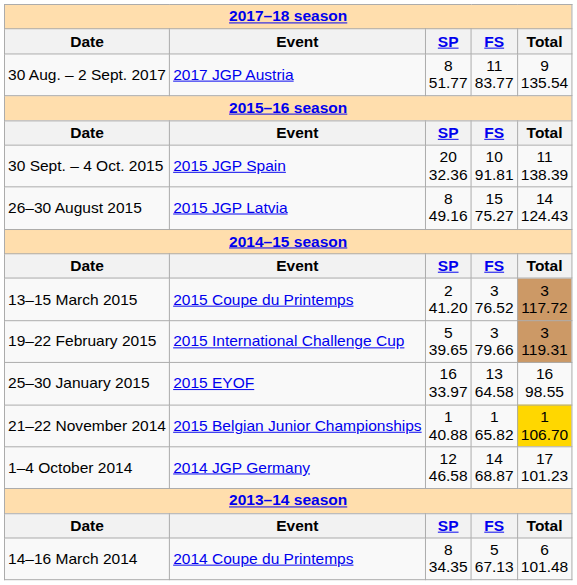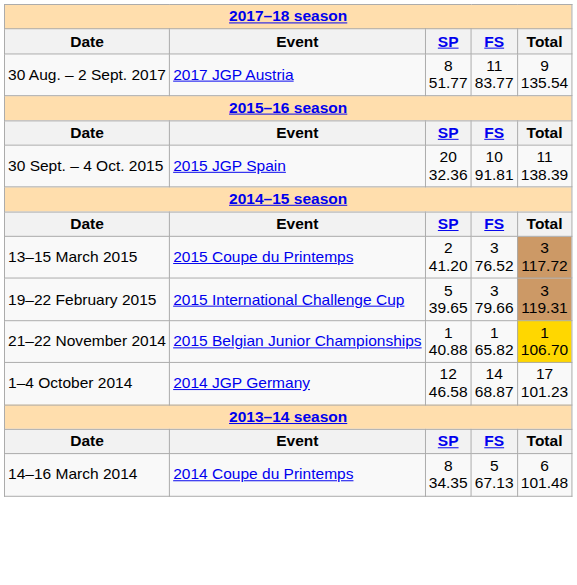 <table class="wikitable">
 <tr>
 <td style="background-color: #ffdead; " colspan=5 align=center><a href='#'><strong>2017–18 season</strong></a></td>
 </tr>
 <tr>
 <th>Date</th>
 <th>Event</th>
 <th><a href='#'>SP</a></th>
 <th><a href='#'>FS</a></th>
 <th>Total</th>
 </tr>
 <tr>
 <td>30 Aug. – 2 Sept. 2017</td>
 <td><a href='#'>2017 JGP Austria</a></td>
 <td align=center>8 <br> 51.77</td>
 <td align=center>11 <br> 83.77</td>
 <td align=center>9 <br> 135.54</td>
 </tr>
 <tr>
 <td style="background-color: #ffdead; " colspan=5 align=center><a href='#'><strong>2015–16 season</strong></a></td>
 </tr>
 <tr>
 <th>Date</th>
 <th>Event</th>
 <th><a href='#'>SP</a></th>
 <th><a href='#'>FS</a></th>
 <th>Total</th>
 </tr>
 <tr>
 <td>30 Sept. – 4 Oct. 2015</td>
 <td><a href='#'>2015 JGP Spain</a></td>
 <td align=center>20 <br> 32.36</td>
 <td align=center>10 <br> 91.81</td>
 <td align=center>11 <br> 138.39</td>
 </tr>
 <tr>
-<td>26–30 August 2015</td>
-<td><a href='#'>2015 JGP Latvia</a></td>
-<td align=center>8 <br> 49.16</td>
-<td align=center>15 <br> 75.27</td>
-<td align=center>14 <br> 124.43</td>
-</tr>
-<tr>
 <td style="background-color: #ffdead; " colspan=5 align=center><a href='#'><strong>2014–15 season</strong></a></td>
 </tr>
 <tr>
 <th>Date</th>
 <th>Event</th>
 <th><a href='#'>SP</a></th>
 <th><a href='#'>FS</a></th>
 <th>Total</th>
 </tr>
 <tr>
 <td>13–15 March 2015</td>
 <td><a href='#'>2015 Coupe du Printemps</a></td>
 <td align=center>2 <br> 41.20</td>
 <td align=center>3 <br> 76.52</td>
 <td align=center bgcolor=cc9966>3 <br> 117.72</td>
 </tr>
 <tr>
 <td>19–22 February 2015</td>
 <td><a href='#'>2015 International Challenge Cup</a></td>
 <td align=center>5 <br> 39.65</td>
 <td align=center>3 <br> 79.66</td>
 <td align=center bgcolor=cc9966>3 <br> 119.31</td>
-</tr>
-<tr>
-<td>25–30 January 2015</td>
-<td><a href='#'>2015 EYOF</a></td>
-<td align=center>16 <br> 33.97</td>
-<td align=center>13 <br> 64.58</td>
-<td align=center>16 <br> 98.55</td>
 </tr>
 <tr>
 <td>21–22 November 2014</td>
 <td><a href='#'>2015 Belgian Junior Championships</a></td>
 <td align=center>1 <br> 40.88</td>
 <td align=center>1 <br> 65.82</td>
 <td align=center bgcolor=gold>1 <br> 106.70</td>
 </tr>
 <tr>
 <td>1–4 October 2014</td>
 <td><a href='#'>2014 JGP Germany</a></td>
 <td align=center>12 <br> 46.58</td>
 <td align=center>14 <br> 68.87</td>
 <td align=center>17 <br> 101.23</td>
 </tr>
 <tr>
 <td style="background-color: #ffdead; " colspan=5 align=center><a href='#'><strong>2013–14 season</strong></a></td>
 </tr>
 <tr>
 <th>Date</th>
 <th>Event</th>
 <th><a href='#'>SP</a></th>
 <th><a href='#'>FS</a></th>
 <th>Total</th>
 </tr>
 <tr>
 <td>14–16 March 2014</td>
 <td><a href='#'>2014 Coupe du Printemps</a></td>
 <td align=center>8 <br> 34.35</td>
 <td align=center>5 <br> 67.13</td>
 <td align=center>6 <br> 101.48</td>
 </tr>
 </table>
